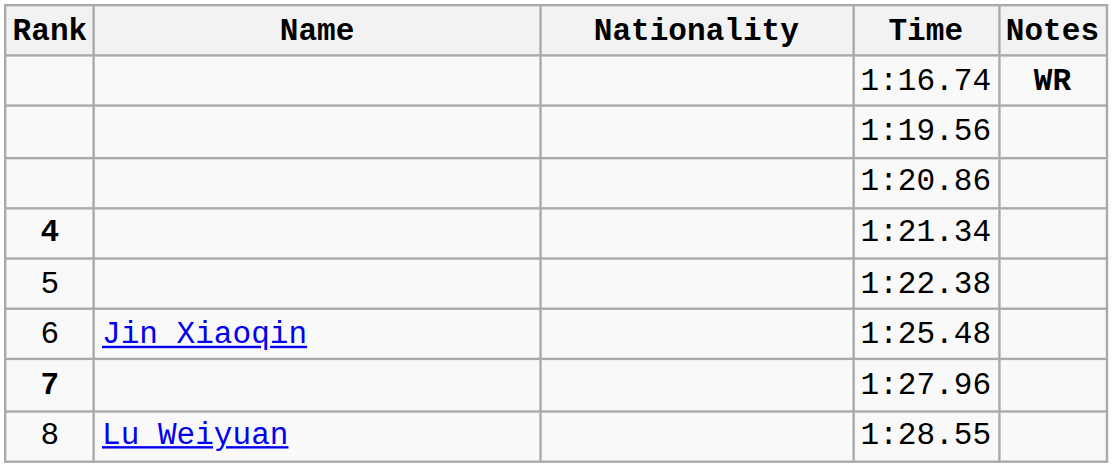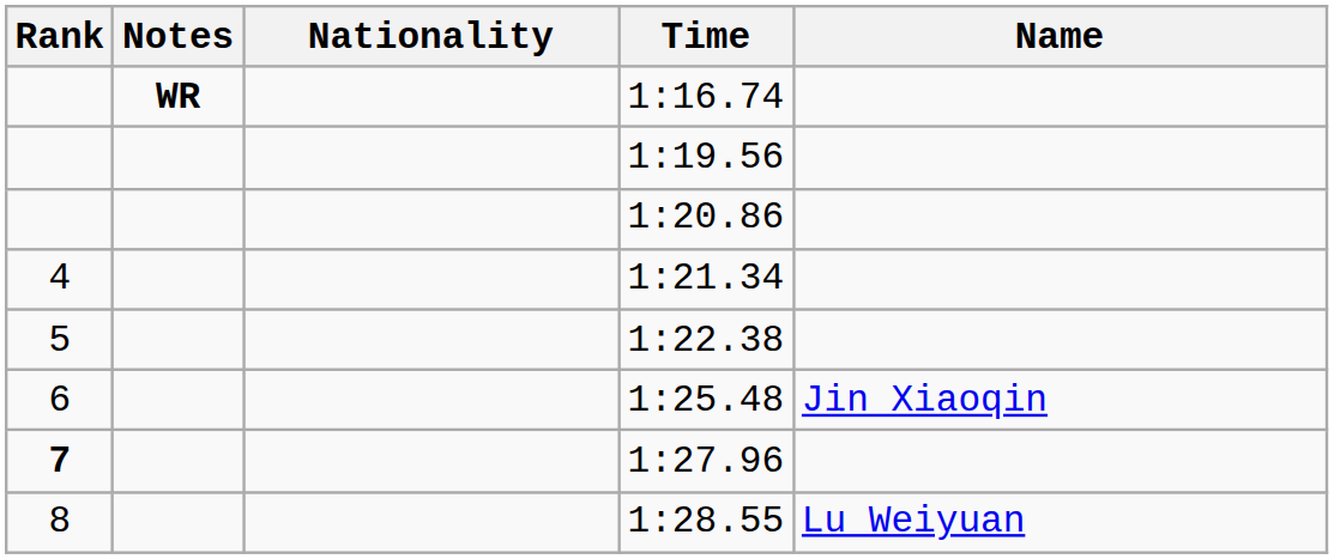 <table class="wikitable sortable" style="text-align:center">
 <tr>
 <th>Rank</th>
-<th style="width:180px">Name</th>
+<th>Notes</th>
 <th style="width:125px">Nationality</th>
 <th>Time</th>
-<th>Notes</th>
+<th style="width:180px">Name</th>
 </tr>
 <tr>
 <td></td>
-<td style="text-align:left;"></td>
+<td><strong>WR</strong></td>
 <td style="text-align:left;"></td>
 <td>1:16.74</td>
-<td><strong>WR</strong></td>
+<td style="text-align:left;"></td>
 </tr>
 <tr>
 <td></td>
-<td style="text-align:left;"></td>
+<td></td>
 <td style="text-align:left;"></td>
 <td>1:19.56</td>
-<td></td>
+<td style="text-align:left;"></td>
 </tr>
 <tr>
 <td></td>
-<td style="text-align:left;"></td>
+<td></td>
 <td style="text-align:left;"></td>
 <td>1:20.86</td>
-<td></td>
+<td style="text-align:left;"></td>
 </tr>
 <tr>
-<td><strong>4</strong></td>
-<td style="text-align:left;"></td>
+<td>4</td>
+<td></td>
 <td style="text-align:left;"></td>
 <td>1:21.34</td>
-<td></td>
+<td style="text-align:left;"></td>
 </tr>
 <tr>
 <td>5</td>
-<td style="text-align:left;"></td>
+<td></td>
 <td style="text-align:left;"></td>
 <td>1:22.38</td>
-<td></td>
+<td style="text-align:left;"></td>
 </tr>
 <tr>
 <td>6</td>
-<td style="text-align:left;"><a href='#'>Jin Xiaoqin</a></td>
+<td></td>
 <td style="text-align:left;"></td>
 <td>1:25.48</td>
-<td></td>
+<td style="text-align:left;"><a href='#'>Jin Xiaoqin</a></td>
 </tr>
 <tr>
 <td><strong>7</strong></td>
-<td style="text-align:left;"></td>
+<td></td>
 <td style="text-align:left;"></td>
 <td>1:27.96</td>
-<td></td>
+<td style="text-align:left;"></td>
 </tr>
 <tr>
 <td>8</td>
-<td style="text-align:left;"><a href='#'>Lu Weiyuan</a></td>
+<td></td>
 <td style="text-align:left;"></td>
 <td>1:28.55</td>
-<td></td>
+<td style="text-align:left;"><a href='#'>Lu Weiyuan</a></td>
 </tr>
 </table>
